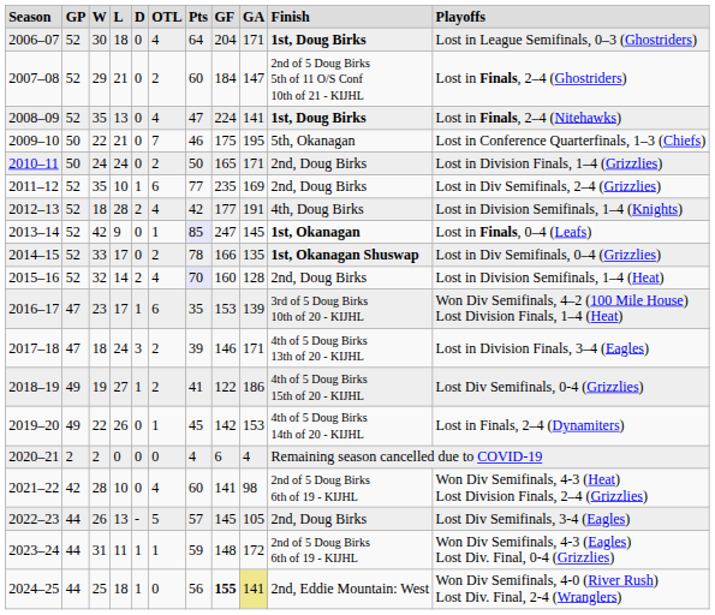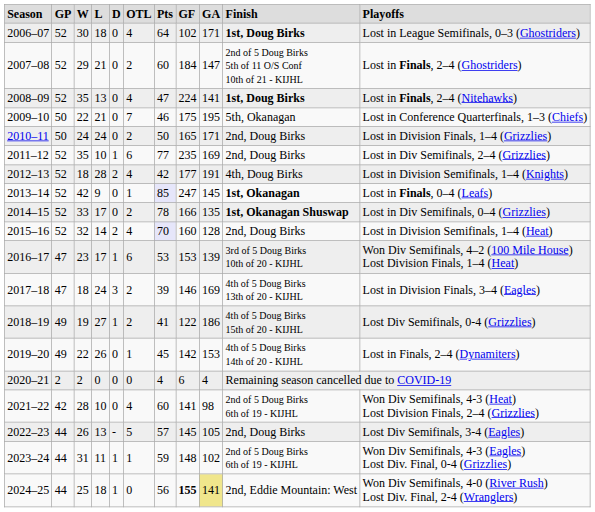 <table class="wikitable">
 <tr style="font-weight:bold; background:#ddd;"|>
 <td>Season</td>
 <td>GP</td>
 <td>W</td>
 <td>L</td>
 <td>D</td>
 <td>OTL</td>
 <td>Pts</td>
 <td>GF</td>
 <td>GA</td>
 <td>Finish</td>
 <td>Playoffs</td>
 </tr>
 <tr style="background:#eee;">
 <td>2006–07</td>
 <td>52</td>
 <td>30</td>
 <td>18</td>
 <td>0</td>
 <td>4</td>
 <td>64</td>
-<td>204</td>
+<td>102</td>
 <td>171</td>
 <td><strong>1st, Doug Birks</strong></td>
 <td>Lost in League Semifinals, 0–3 (<a href='#'>Ghostriders</a>)</td>
 </tr>
 <tr>
 <td>2007–08</td>
 <td>52</td>
 <td>29</td>
 <td>21</td>
 <td>0</td>
 <td>2</td>
 <td>60</td>
 <td>184</td>
 <td>147</td>
 <td><small>2nd of 5 Doug Birks<br>5th of 11 O/S Conf<br>10th of 21 - KIJHL</small></td>
 <td>Lost in <strong>Finals</strong>, 2–4 (<a href='#'>Ghostriders</a>)</td>
 </tr>
 <tr style="background:#eee;">
 <td>2008–09</td>
 <td>52</td>
 <td>35</td>
 <td>13</td>
 <td>0</td>
 <td>4</td>
 <td>47</td>
 <td>224</td>
 <td>141</td>
 <td><strong>1st, Doug Birks</strong></td>
 <td>Lost in <strong>Finals</strong>, 2–4 (<a href='#'>Nitehawks</a>)</td>
 </tr>
 <tr>
 <td>2009–10</td>
 <td>50</td>
 <td>22</td>
 <td>21</td>
 <td>0</td>
 <td>7</td>
 <td>46</td>
 <td>175</td>
 <td>195</td>
 <td>5th, Okanagan</td>
 <td>Lost in Conference Quarterfinals, 1–3 (<a href='#'>Chiefs</a>)</td>
 </tr>
 <tr style="background:#eee;">
 <td><a href='#'>2010–11</a></td>
 <td>50</td>
 <td>24</td>
 <td>24</td>
 <td>0</td>
 <td>2</td>
 <td>50</td>
 <td>165</td>
 <td>171</td>
 <td>2nd, Doug Birks</td>
 <td>Lost in Division Finals, 1–4 (<a href='#'>Grizzlies</a>)</td>
 </tr>
 <tr>
 <td>2011–12</td>
 <td>52</td>
 <td>35</td>
 <td>10</td>
 <td>1</td>
 <td>6</td>
 <td>77</td>
 <td>235</td>
 <td>169</td>
 <td>2nd, Doug Birks</td>
 <td>Lost in Div Semifinals, 2–4 (<a href='#'>Grizzlies</a>)</td>
 </tr>
 <tr style="background:#eee;">
 <td>2012–13</td>
 <td>52</td>
 <td>18</td>
 <td>28</td>
 <td>2</td>
 <td>4</td>
 <td>42</td>
 <td>177</td>
 <td>191</td>
 <td>4th, Doug Birks</td>
 <td>Lost in Division Semifinals, 1–4 (<a href='#'>Knights</a>)</td>
 </tr>
 <tr>
 <td>2013–14</td>
 <td>52</td>
 <td>42</td>
 <td>9</td>
 <td>0</td>
 <td>1</td>
 <td style="background: lavender;">85</td>
 <td>247</td>
 <td>145</td>
 <td><strong>1st, Okanagan</strong></td>
 <td>Lost in <strong>Finals</strong>, 0–4 (<a href='#'>Leafs</a>)</td>
 </tr>
 <tr style="background:#eee;">
 <td>2014–15</td>
 <td>52</td>
 <td>33</td>
 <td>17</td>
 <td>0</td>
 <td>2</td>
 <td>78</td>
 <td>166</td>
 <td>135</td>
 <td><strong>1st, Okanagan Shuswap</strong></td>
 <td>Lost in Div Semifinals, 0–4 (<a href='#'>Grizzlies</a>)</td>
 </tr>
 <tr>
 <td>2015–16</td>
 <td>52</td>
 <td>32</td>
 <td>14</td>
 <td>2</td>
 <td>4</td>
 <td style="background: lavender;">70</td>
 <td>160</td>
 <td>128</td>
 <td>2nd, Doug Birks</td>
 <td>Lost in Division Semifinals, 1–4 (<a href='#'>Heat</a>)</td>
 </tr>
 <tr style="background:#eee;">
 <td>2016–17</td>
 <td>47</td>
 <td>23</td>
 <td>17</td>
 <td>1</td>
 <td>6</td>
-<td>35</td>
+<td>53</td>
 <td>153</td>
 <td>139</td>
 <td><small>3rd of 5 Doug Birks<br>10th of 20 - KIJHL</small></td>
 <td>Won Div Semifinals, 4–2 (<a href='#'>100 Mile House</a>)<br>Lost Division Finals, 1–4 (<a href='#'>Heat</a>)</td>
 </tr>
 <tr>
 <td>2017–18</td>
 <td>47</td>
 <td>18</td>
 <td>24</td>
 <td>3</td>
 <td>2</td>
 <td>39</td>
 <td>146</td>
-<td>171</td>
+<td>169</td>
 <td><small>4th of 5 Doug Birks<br>13th of 20 - KIJHL</small></td>
 <td>Lost in Division Finals, 3–4 (<a href='#'>Eagles</a>)</td>
 </tr>
 <tr style="background:#eee;">
 <td>2018–19</td>
 <td>49</td>
 <td>19</td>
 <td>27</td>
 <td>1</td>
 <td>2</td>
 <td>41</td>
 <td>122</td>
 <td>186</td>
 <td><small>4th of 5 Doug Birks<br>15th of 20 - KIJHL</small></td>
 <td>Lost Div Semifinals, 0-4 (<a href='#'>Grizzlies</a>)</td>
 </tr>
 <tr>
 <td>2019–20</td>
 <td>49</td>
 <td>22</td>
 <td>26</td>
 <td>0</td>
 <td>1</td>
 <td>45</td>
 <td>142</td>
 <td>153</td>
 <td><small>4th of 5 Doug Birks<br>14th of 20 - KIJHL</small></td>
 <td>Lost in Finals, 2–4 (<a href='#'>Dynamiters</a>)</td>
 </tr>
 <tr style="background:#eee;">
 <td>2020–21</td>
 <td>2</td>
 <td>2</td>
 <td>0</td>
 <td>0</td>
 <td>0</td>
 <td>4</td>
 <td>6</td>
 <td>4</td>
 <td colspan=2>Remaining season cancelled due to <a href='#'>COVID-19</a></td>
 </tr>
 <tr>
 <td>2021–22</td>
 <td>42</td>
 <td>28</td>
 <td>10</td>
 <td>0</td>
 <td>4</td>
 <td>60</td>
 <td>141</td>
 <td>98</td>
 <td><small>2nd of 5 Doug Birks<br>6th of 19 - KIJHL</small></td>
 <td>Won Div Semifinals, 4-3 (<a href='#'>Heat</a>)<br>Lost Division Finals, 2–4 (<a href='#'>Grizzlies</a>)</td>
 </tr>
 <tr style="background:#eee;">
 <td>2022–23</td>
 <td>44</td>
 <td>26</td>
 <td>13</td>
 <td>-</td>
 <td>5</td>
 <td>57</td>
 <td>145</td>
 <td>105</td>
 <td>2nd, Doug Birks</td>
 <td>Lost Div Semifinals, 3-4 (<a href='#'>Eagles</a>)</td>
 </tr>
 <tr>
 <td>2023–24</td>
 <td>44</td>
 <td>31</td>
 <td>11</td>
 <td>1</td>
 <td>1</td>
 <td>59</td>
 <td>148</td>
-<td>172</td>
+<td>102</td>
 <td><small>2nd of 5 Doug Birks<br>6th of 19 - KIJHL</small></td>
 <td>Won Div Semifinals, 4-3 (<a href='#'>Eagles</a>)<br>Lost Div. Final, 0-4 (<a href='#'>Grizzlies</a>)</td>
 </tr>
 <tr>
 <td>2024–25</td>
 <td>44</td>
 <td>25</td>
 <td>18</td>
 <td>1</td>
 <td>0</td>
 <td>56</td>
 <td><strong>155</strong></td>
 <td style="background: khaki;">141</td>
 <td>2nd, Eddie Mountain: West</td>
 <td>Won Div Semifinals, 4-0 (<a href='#'>River Rush</a>)<br>Lost Div. Final, 2-4 (<a href='#'>Wranglers</a>)</td>
 </tr>
 </table>
